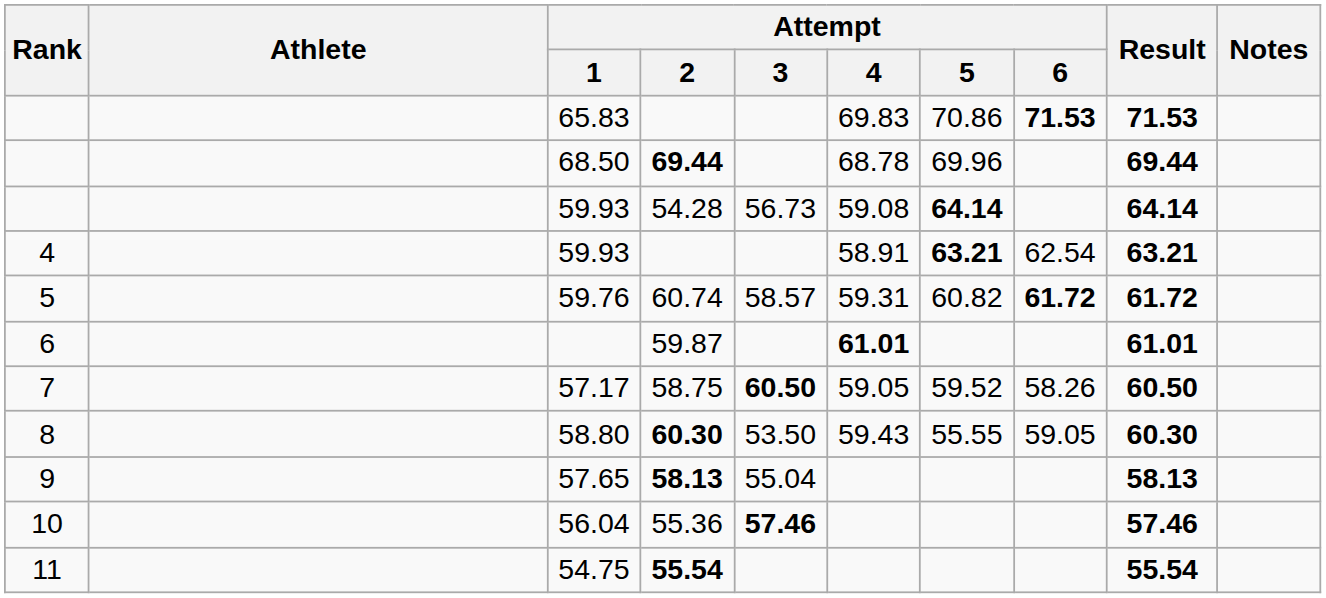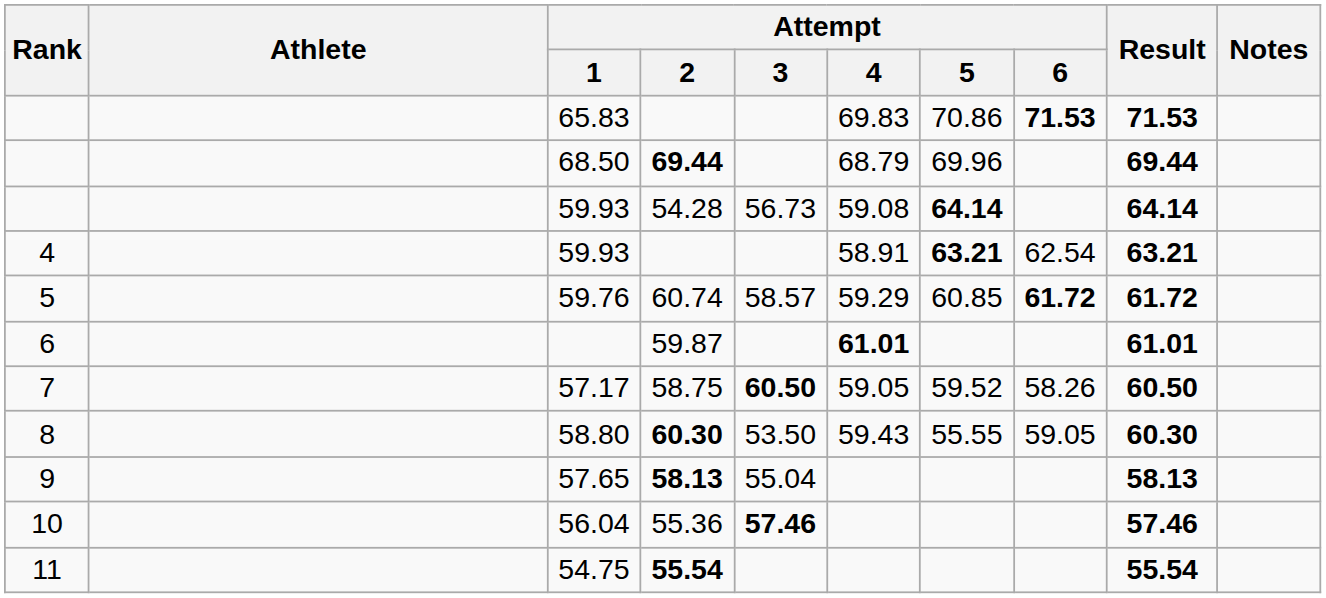 <table class="wikitable sortable" style="text-align:center">
 <tr>
 <th rowspan=2 width=40>Rank</th>
 <th rowspan=2 width=250>Athlete</th>
 <th colspan=6>Attempt</th>
 <th rowspan=2 width=55>Result</th>
 <th rowspan=2 width=50>Notes</th>
 </tr>
 <tr>
 <th width=45>1</th>
 <th width=45>2</th>
 <th width=45>3</th>
 <th width=45>4</th>
 <th width=45>5</th>
 <th width=45>6</th>
 </tr>
 <tr>
 <td></td>
 <td align=left></td>
 <td>65.83</td>
 <td></td>
 <td></td>
 <td>69.83</td>
 <td>70.86</td>
 <td><strong>71.53</strong></td>
 <td><strong>71.53</strong></td>
 <td></td>
 </tr>
 <tr>
 <td></td>
 <td align=left></td>
 <td>68.50</td>
 <td><strong>69.44</strong></td>
 <td></td>
-<td>68.78</td>
+<td>68.79</td>
 <td>69.96</td>
 <td></td>
 <td><strong>69.44</strong></td>
 <td></td>
 </tr>
 <tr>
 <td></td>
 <td align=left></td>
 <td>59.93</td>
 <td>54.28</td>
 <td>56.73</td>
 <td>59.08</td>
 <td><strong>64.14</strong></td>
 <td></td>
 <td><strong>64.14</strong></td>
 <td></td>
 </tr>
 <tr>
 <td>4</td>
 <td align=left></td>
 <td>59.93</td>
 <td></td>
 <td></td>
 <td>58.91</td>
 <td><strong>63.21</strong></td>
 <td>62.54</td>
 <td><strong>63.21</strong></td>
 <td></td>
 </tr>
 <tr>
 <td>5</td>
 <td align=left></td>
 <td>59.76</td>
 <td>60.74</td>
 <td>58.57</td>
-<td>59.31</td>
-<td>60.82</td>
+<td>59.29</td>
+<td>60.85</td>
 <td><strong>61.72</strong></td>
 <td><strong>61.72</strong></td>
 <td></td>
 </tr>
 <tr>
 <td>6</td>
 <td align=left></td>
 <td></td>
 <td>59.87</td>
 <td></td>
 <td><strong>61.01</strong></td>
 <td></td>
 <td></td>
 <td><strong>61.01</strong></td>
 <td></td>
 </tr>
 <tr>
 <td>7</td>
 <td align=left></td>
 <td>57.17</td>
 <td>58.75</td>
 <td><strong>60.50</strong></td>
 <td>59.05</td>
 <td>59.52</td>
 <td>58.26</td>
 <td><strong>60.50</strong></td>
 <td></td>
 </tr>
 <tr>
 <td>8</td>
 <td align=left></td>
 <td>58.80</td>
 <td><strong>60.30</strong></td>
 <td>53.50</td>
 <td>59.43</td>
 <td>55.55</td>
 <td>59.05</td>
 <td><strong>60.30</strong></td>
 <td></td>
 </tr>
 <tr>
 <td>9</td>
 <td align=left></td>
 <td>57.65</td>
 <td><strong>58.13</strong></td>
 <td>55.04</td>
 <td></td>
 <td></td>
 <td></td>
 <td><strong>58.13</strong></td>
 <td></td>
 </tr>
 <tr>
 <td>10</td>
 <td align=left></td>
 <td>56.04</td>
 <td>55.36</td>
 <td><strong>57.46</strong></td>
 <td></td>
 <td></td>
 <td></td>
 <td><strong>57.46</strong></td>
 <td></td>
 </tr>
 <tr>
 <td>11</td>
 <td align=left></td>
 <td>54.75</td>
 <td><strong>55.54</strong></td>
 <td></td>
 <td></td>
 <td></td>
 <td></td>
 <td><strong>55.54</strong></td>
 <td></td>
 </tr>
 </table>
